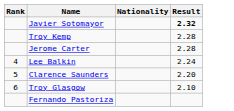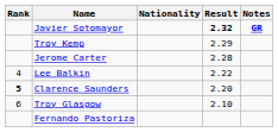 <table class="wikitable sortable" style="text-align:center">
 <tr>
 <th>Rank</th>
 <th>Name</th>
 <th>Nationality</th>
 <th>Result</th>
+<th>Notes</th>
 </tr>
 <tr>
 <td></td>
 <td align=left><a href='#'>Javier Sotomayor</a></td>
 <td align=left></td>
 <td><strong>2.32</strong></td>
+<td><strong><a href='#'>GR</a></strong></td>
 </tr>
 <tr>
 <td></td>
 <td align=left><a href='#'>Troy Kemp</a></td>
 <td align=left></td>
-<td>2.28</td>
+<td>2.29</td>
+<td></td>
 </tr>
 <tr>
 <td></td>
 <td align=left><a href='#'>Jerome Carter</a></td>
 <td align=left></td>
 <td>2.28</td>
+<td></td>
 </tr>
 <tr>
 <td>4</td>
 <td align=left><a href='#'>Lee Balkin</a></td>
 <td align=left></td>
-<td>2.24</td>
+<td>2.22</td>
+<td></td>
 </tr>
 <tr>
-<td>5</td>
+<td><strong>5</strong></td>
 <td align=left><a href='#'>Clarence Saunders</a></td>
 <td align=left></td>
 <td>2.20</td>
+<td></td>
 </tr>
 <tr>
 <td>6</td>
 <td align=left><a href='#'>Troy Glasgow</a></td>
 <td align=left></td>
 <td>2.10</td>
+<td></td>
 </tr>
 <tr>
 <td></td>
 <td align=left><a href='#'>Fernando Pastoriza</a></td>
 <td align=left></td>
 <td></td>
+<td></td>
 </tr>
 </table>
